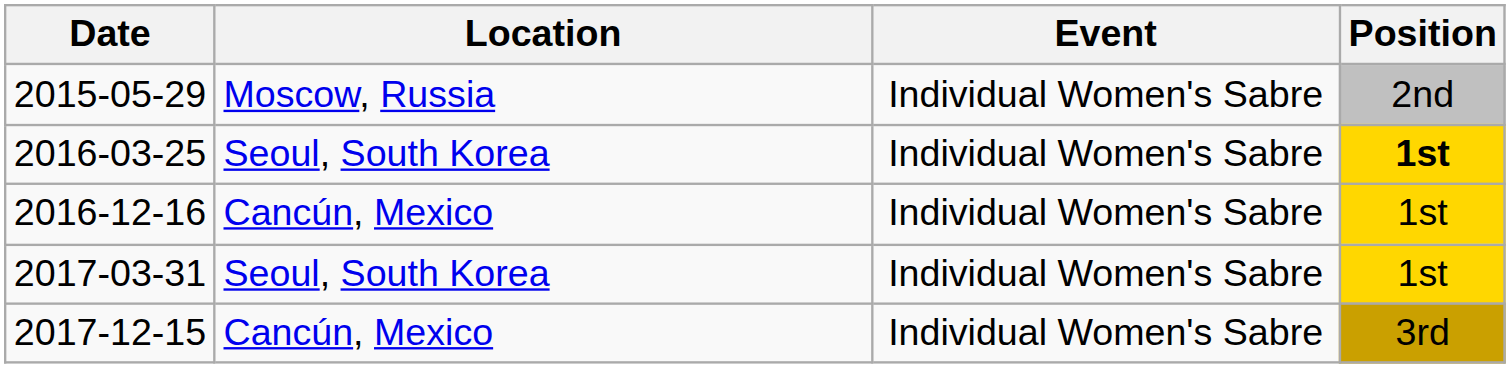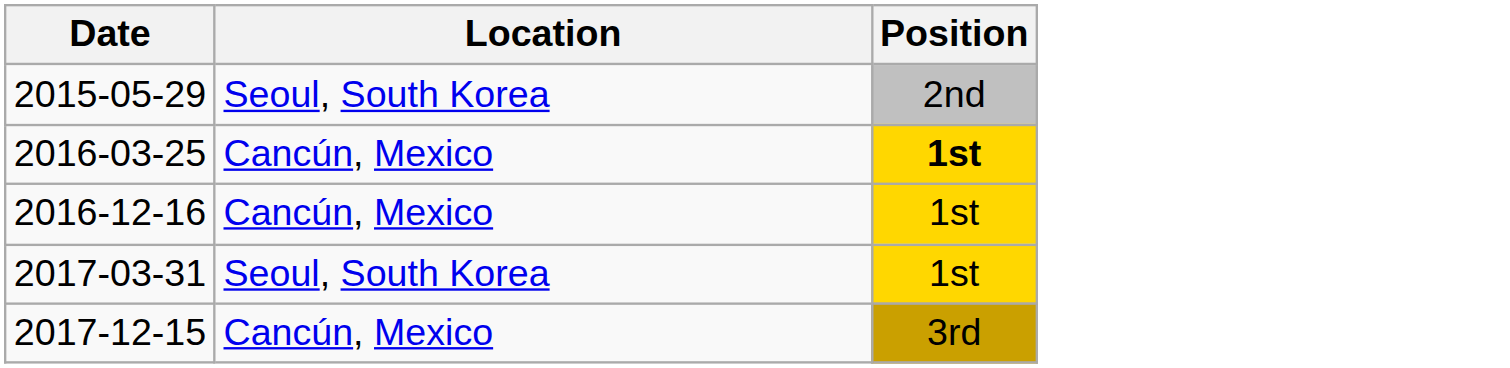 <table class="wikitable" style="text-align:center;">
 <tr>
 <th>Date</th>
 <th style="width:17em">Location</th>
-<th style="width:12em">Event</th>
 <th>Position</th>
 </tr>
 <tr>
 <td>2015-05-29</td>
-<td rowspan="1" align="left"> <a href='#'>Moscow</a>, <a href='#'>Russia</a></td>
-<td>Individual Women's Sabre</td>
+<td rowspan="1" align="left"> <a href='#'>Seoul</a>, <a href='#'>South Korea</a></td>
 <td bgcolor="silver">2nd</td>
 </tr>
 <tr>
 <td>2016-03-25</td>
-<td rowspan="1" align="left"> <a href='#'>Seoul</a>, <a href='#'>South Korea</a></td>
-<td>Individual Women's Sabre</td>
+<td rowspan="1" align="left"> <a href='#'>Cancún</a>, <a href='#'>Mexico</a></td>
 <td bgcolor="gold"><strong>1st</strong></td>
 </tr>
 <tr>
 <td>2016-12-16</td>
 <td rowspan="1" align="left"> <a href='#'>Cancún</a>, <a href='#'>Mexico</a></td>
-<td>Individual Women's Sabre</td>
 <td bgcolor="gold">1st</td>
 </tr>
 <tr>
 <td rowspan="1">2017-03-31</td>
 <td rowspan="1" align="left"> <a href='#'>Seoul</a>, <a href='#'>South Korea</a></td>
-<td>Individual Women's Sabre</td>
 <td bgcolor="gold">1st</td>
 </tr>
 <tr>
 <td>2017-12-15</td>
 <td rowspan="1" align="left"> <a href='#'>Cancún</a>, <a href='#'>Mexico</a></td>
-<td>Individual Women's Sabre</td>
 <td bgcolor="caramel">3rd</td>
 </tr>
 </table>
